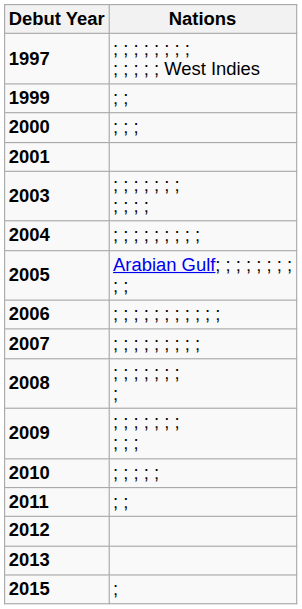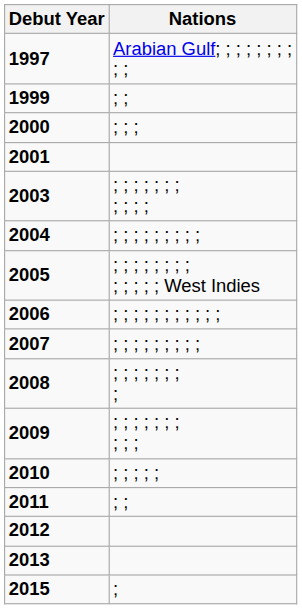 <table class=wikitable>
 <tr>
 <th>Debut Year</th>
 <th>Nations</th>
 </tr>
 <tr>
 <td><strong>1997</strong></td>
-<td>; ; ; ; ; ; ; ;<br>; ; ; ; ; West Indies</td>
+<td><a href='#'>Arabian Gulf</a>; ; ; ; ; ; ; ;<br>; ; </td>
 </tr>
 <tr>
 <td><strong>1999 </strong></td>
 <td>; ; </td>
 </tr>
 <tr>
 <td><strong>2000</strong></td>
 <td>; ; ; </td>
 </tr>
 <tr>
 <td><strong>2001</strong></td>
 <td></td>
 </tr>
 <tr>
 <td><strong>2003</strong></td>
 <td>; ; ; ; ; ; ;<br>; ; ; ; </td>
 </tr>
 <tr>
 <td><strong>2004</strong></td>
 <td>; ; ; ; ; ; ; ; ; </td>
 </tr>
 <tr>
 <td><strong>2005</strong></td>
-<td><a href='#'>Arabian Gulf</a>; ; ; ; ; ; ; ;<br>; ; </td>
+<td>; ; ; ; ; ; ; ;<br>; ; ; ; ; West Indies</td>
 </tr>
 <tr>
 <td><strong>2006</strong></td>
 <td>; ; ; ; ; ; ; ; ; ; ; </td>
 </tr>
 <tr>
 <td><strong>2007</strong></td>
 <td>; ; ; ; ; ; ; ; ; </td>
 </tr>
 <tr>
 <td><strong>2008</strong></td>
 <td>; ; ; ; ; ; ;<br>; </td>
 </tr>
 <tr>
 <td><strong>2009</strong></td>
 <td>; ; ; ; ; ; ; <br>; ; ; </td>
 </tr>
 <tr>
 <td><strong>2010</strong></td>
 <td>; ; ; ; ; </td>
 </tr>
 <tr>
 <td><strong>2011 </strong></td>
 <td>; ; </td>
 </tr>
 <tr>
 <td><strong>2012 </strong></td>
 <td></td>
 </tr>
 <tr>
 <td><strong>2013 </strong></td>
 <td></td>
 </tr>
 <tr>
 <td><strong>2015 </strong></td>
 <td>; </td>
 </tr>
 </table>
